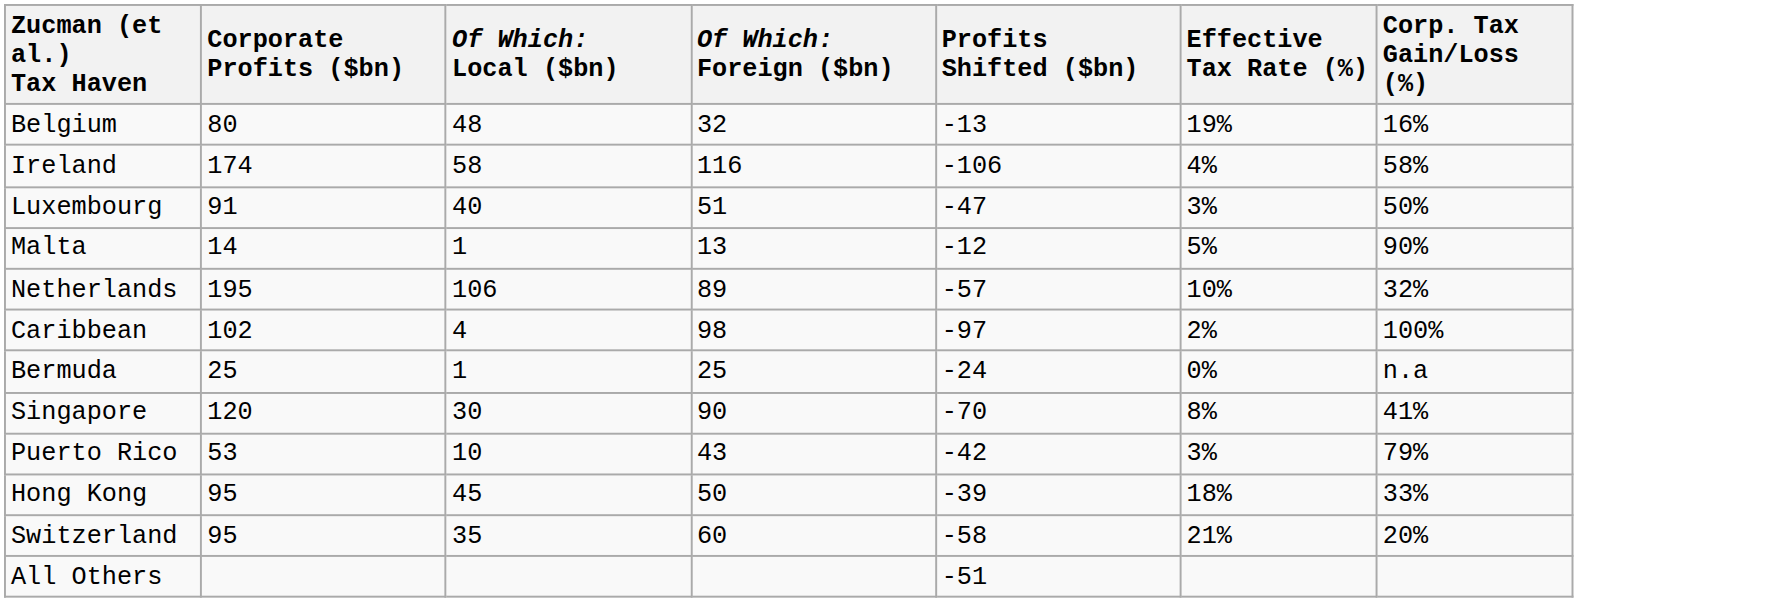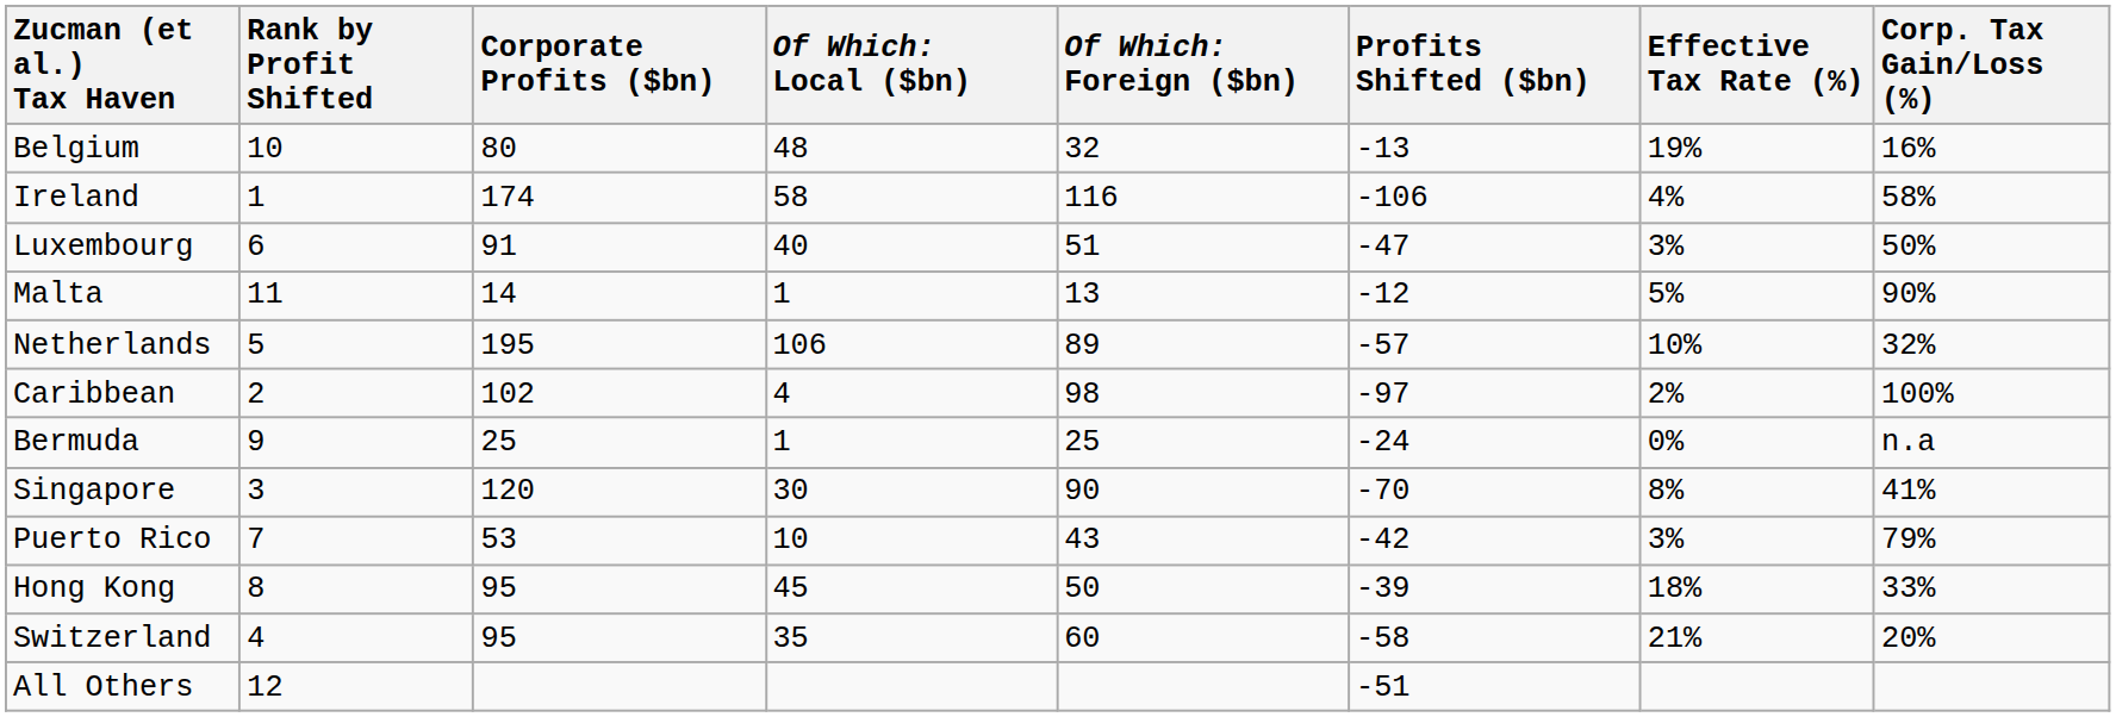 <table class="wikitable sortable" style="text-align:left">
 <tr>
 <th style="width:95px;text-align:left">Zucman (et al.)<br> Tax Haven<br></th>
+<th style="width:95px;text-align:left">Rank by<br>Profit Shifted</th>
 <th style="width:120px;text-align:left">Corporate<br>Profits ($bn)</th>
 <th style="width:120px;text-align:left"><em>Of Which:</em><br>Local ($bn)</th>
 <th style="width:120px;text-align:left"><em>Of Which:</em><br>Foreign ($bn)</th>
 <th style="width:120px;text-align:left">Profits<br>Shifted ($bn)</th>
 <th style="width:95px;text-align:left">Effective<br>Tax Rate (%)</th>
 <th style="width:95px;text-align:left">Corp. Tax<br>Gain/Loss (%)</th>
 </tr>
 <tr>
 <td>Belgium</td>
+<td>10</td>
 <td>80</td>
 <td>48</td>
 <td>32</td>
 <td>-13</td>
 <td>19%</td>
 <td>16%</td>
 </tr>
 <tr>
 <td>Ireland</td>
+<td>1</td>
 <td>174</td>
 <td>58</td>
 <td>116</td>
 <td>-106</td>
 <td>4%</td>
 <td>58%</td>
 </tr>
 <tr>
 <td>Luxembourg</td>
+<td>6</td>
 <td>91</td>
 <td>40</td>
 <td>51</td>
 <td>-47</td>
 <td>3%</td>
 <td>50%</td>
 </tr>
 <tr>
 <td>Malta</td>
+<td>11</td>
 <td>14</td>
 <td>1</td>
 <td>13</td>
 <td>-12</td>
 <td>5%</td>
 <td>90%</td>
 </tr>
 <tr>
 <td>Netherlands</td>
+<td>5</td>
 <td>195</td>
 <td>106</td>
 <td>89</td>
 <td>-57</td>
 <td>10%</td>
 <td>32%</td>
 </tr>
 <tr>
 <td>Caribbean</td>
+<td>2</td>
 <td>102</td>
 <td>4</td>
 <td>98</td>
 <td>-97</td>
 <td>2%</td>
 <td>100%</td>
 </tr>
 <tr>
 <td>Bermuda</td>
+<td>9</td>
 <td>25</td>
 <td>1</td>
 <td>25</td>
 <td>-24</td>
 <td>0%</td>
 <td>n.a</td>
 </tr>
 <tr>
 <td>Singapore</td>
+<td>3</td>
 <td>120</td>
 <td>30</td>
 <td>90</td>
 <td>-70</td>
 <td>8%</td>
 <td>41%</td>
 </tr>
 <tr>
 <td>Puerto Rico</td>
+<td>7</td>
 <td>53</td>
 <td>10</td>
 <td>43</td>
 <td>-42</td>
 <td>3%</td>
 <td>79%</td>
 </tr>
 <tr>
 <td>Hong Kong</td>
+<td>8</td>
 <td>95</td>
 <td>45</td>
 <td>50</td>
 <td>-39</td>
 <td>18%</td>
 <td>33%</td>
 </tr>
 <tr>
 <td>Switzerland</td>
+<td>4</td>
 <td>95</td>
 <td>35</td>
 <td>60</td>
 <td>-58</td>
 <td>21%</td>
 <td>20%</td>
 </tr>
 <tr>
 <td>All Others</td>
+<td>12</td>
 <td></td>
 <td></td>
 <td></td>
 <td>-51</td>
 <td></td>
 <td></td>
 </tr>
 </table>
